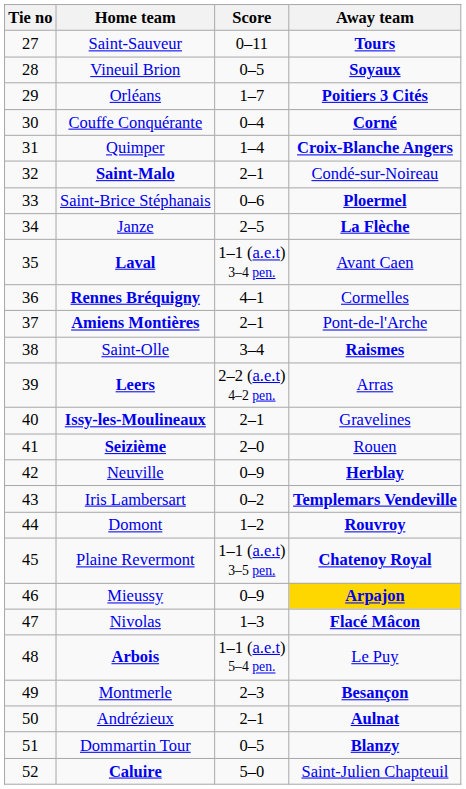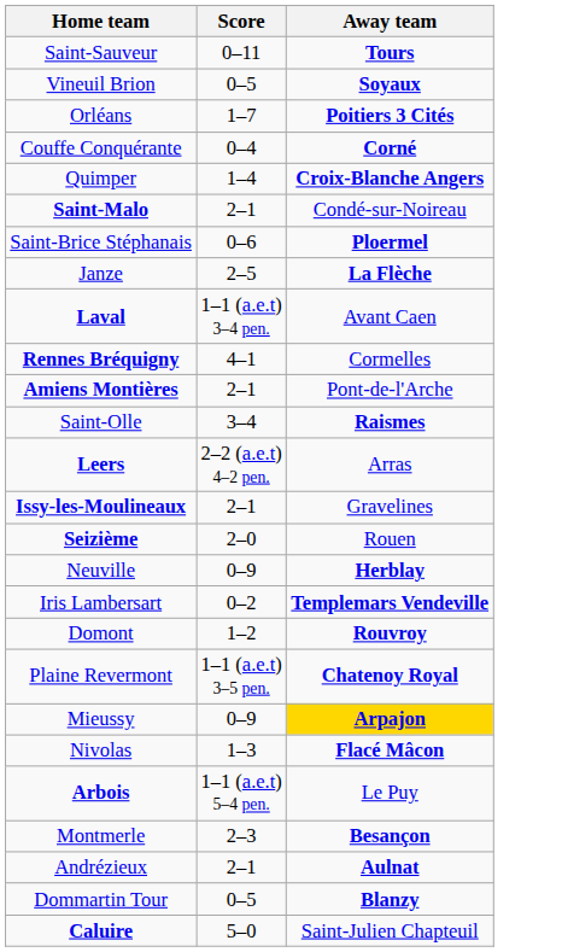 <table class="wikitable" style="text-align:center">
 <tr>
-<th>Tie no</th>
 <th>Home team</th>
 <th>Score</th>
 <th>Away team</th>
 </tr>
 <tr>
-<td>27</td>
 <td><a href='#'>Saint-Sauveur</a></td>
 <td>0–11</td>
 <td><strong><a href='#'>Tours</a></strong></td>
 </tr>
 <tr>
-<td>28</td>
 <td><a href='#'>Vineuil Brion</a></td>
 <td>0–5</td>
 <td><strong><a href='#'>Soyaux</a></strong></td>
 </tr>
 <tr>
-<td>29</td>
 <td><a href='#'>Orléans</a></td>
 <td>1–7</td>
 <td><strong><a href='#'>Poitiers 3 Cités</a></strong></td>
 </tr>
 <tr>
-<td>30</td>
 <td><a href='#'>Couffe Conquérante</a></td>
 <td>0–4</td>
 <td><strong><a href='#'>Corné</a></strong></td>
 </tr>
 <tr>
-<td>31</td>
 <td><a href='#'>Quimper</a></td>
 <td>1–4</td>
 <td><strong><a href='#'>Croix-Blanche Angers</a></strong></td>
 </tr>
 <tr>
-<td>32</td>
 <td><strong><a href='#'>Saint-Malo</a></strong></td>
 <td>2–1</td>
 <td><a href='#'>Condé-sur-Noireau</a></td>
 </tr>
 <tr>
-<td>33</td>
 <td><a href='#'>Saint-Brice Stéphanais</a></td>
 <td>0–6</td>
 <td><strong><a href='#'>Ploermel</a></strong></td>
 </tr>
 <tr>
-<td>34</td>
 <td><a href='#'>Janze</a></td>
 <td>2–5</td>
 <td><strong><a href='#'>La Flèche</a></strong></td>
 </tr>
 <tr>
-<td>35</td>
 <td><strong><a href='#'>Laval</a></strong></td>
 <td>1–1 (<a href='#'>a.e.t</a>) <br> <small>3–4 <a href='#'>pen.</a></small></td>
 <td><a href='#'>Avant Caen</a></td>
 </tr>
 <tr>
-<td>36</td>
 <td><strong><a href='#'>Rennes Bréquigny</a></strong></td>
 <td>4–1</td>
 <td><a href='#'>Cormelles</a></td>
 </tr>
 <tr>
-<td>37</td>
 <td><strong><a href='#'>Amiens Montières</a></strong></td>
 <td>2–1</td>
 <td><a href='#'>Pont-de-l'Arche</a></td>
 </tr>
 <tr>
-<td>38</td>
 <td><a href='#'>Saint-Olle</a></td>
 <td>3–4</td>
 <td><strong><a href='#'>Raismes</a></strong></td>
 </tr>
 <tr>
-<td>39</td>
 <td><strong><a href='#'>Leers</a></strong></td>
 <td>2–2 (<a href='#'>a.e.t</a>) <br> <small>4–2 <a href='#'>pen.</a></small></td>
 <td><a href='#'>Arras</a></td>
 </tr>
 <tr>
-<td>40</td>
 <td><strong><a href='#'>Issy-les-Moulineaux</a></strong></td>
 <td>2–1</td>
 <td><a href='#'>Gravelines</a></td>
 </tr>
 <tr>
-<td>41</td>
 <td><strong><a href='#'>Seizième</a></strong></td>
 <td>2–0</td>
 <td><a href='#'>Rouen</a></td>
 </tr>
 <tr>
-<td>42</td>
 <td><a href='#'>Neuville</a></td>
 <td>0–9</td>
 <td><strong><a href='#'>Herblay</a></strong></td>
 </tr>
 <tr>
-<td>43</td>
 <td><a href='#'>Iris Lambersart</a></td>
 <td>0–2</td>
 <td><strong><a href='#'>Templemars Vendeville</a></strong></td>
 </tr>
 <tr>
-<td>44</td>
 <td><a href='#'>Domont</a></td>
 <td>1–2</td>
 <td><strong><a href='#'>Rouvroy</a></strong></td>
 </tr>
 <tr>
-<td>45</td>
 <td><a href='#'>Plaine Revermont</a></td>
 <td>1–1 (<a href='#'>a.e.t</a>) <br> <small>3–5 <a href='#'>pen.</a></small></td>
 <td><strong><a href='#'>Chatenoy Royal</a></strong></td>
 </tr>
 <tr>
-<td>46</td>
 <td><a href='#'>Mieussy</a></td>
 <td>0–9</td>
 <td style="background: gold;"><strong><a href='#'>Arpajon</a></strong></td>
 </tr>
 <tr>
-<td>47</td>
 <td><a href='#'>Nivolas</a></td>
 <td>1–3</td>
 <td><strong><a href='#'>Flacé Mâcon</a></strong></td>
 </tr>
 <tr>
-<td>48</td>
 <td><strong><a href='#'>Arbois</a></strong></td>
 <td>1–1 (<a href='#'>a.e.t</a>) <br> <small>5–4 <a href='#'>pen.</a></small></td>
 <td><a href='#'>Le Puy</a></td>
 </tr>
 <tr>
-<td>49</td>
 <td><a href='#'>Montmerle</a></td>
 <td>2–3</td>
 <td><strong><a href='#'>Besançon</a></strong></td>
 </tr>
 <tr>
-<td>50</td>
 <td><a href='#'>Andrézieux</a></td>
 <td>2–1</td>
 <td><strong><a href='#'>Aulnat</a></strong></td>
 </tr>
 <tr>
-<td>51</td>
 <td><a href='#'>Dommartin Tour</a></td>
 <td>0–5</td>
 <td><strong><a href='#'>Blanzy</a></strong></td>
 </tr>
 <tr>
-<td>52</td>
 <td><strong><a href='#'>Caluire</a></strong></td>
 <td>5–0</td>
 <td><a href='#'>Saint-Julien Chapteuil</a></td>
 </tr>
 </table>
